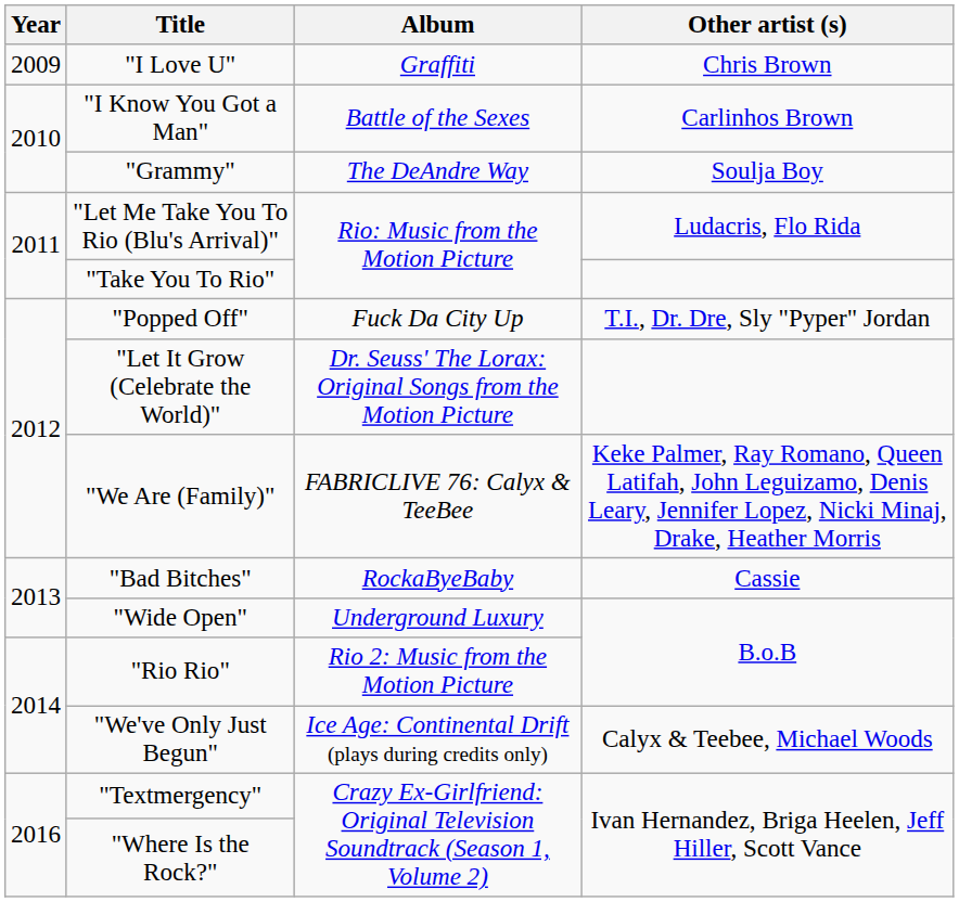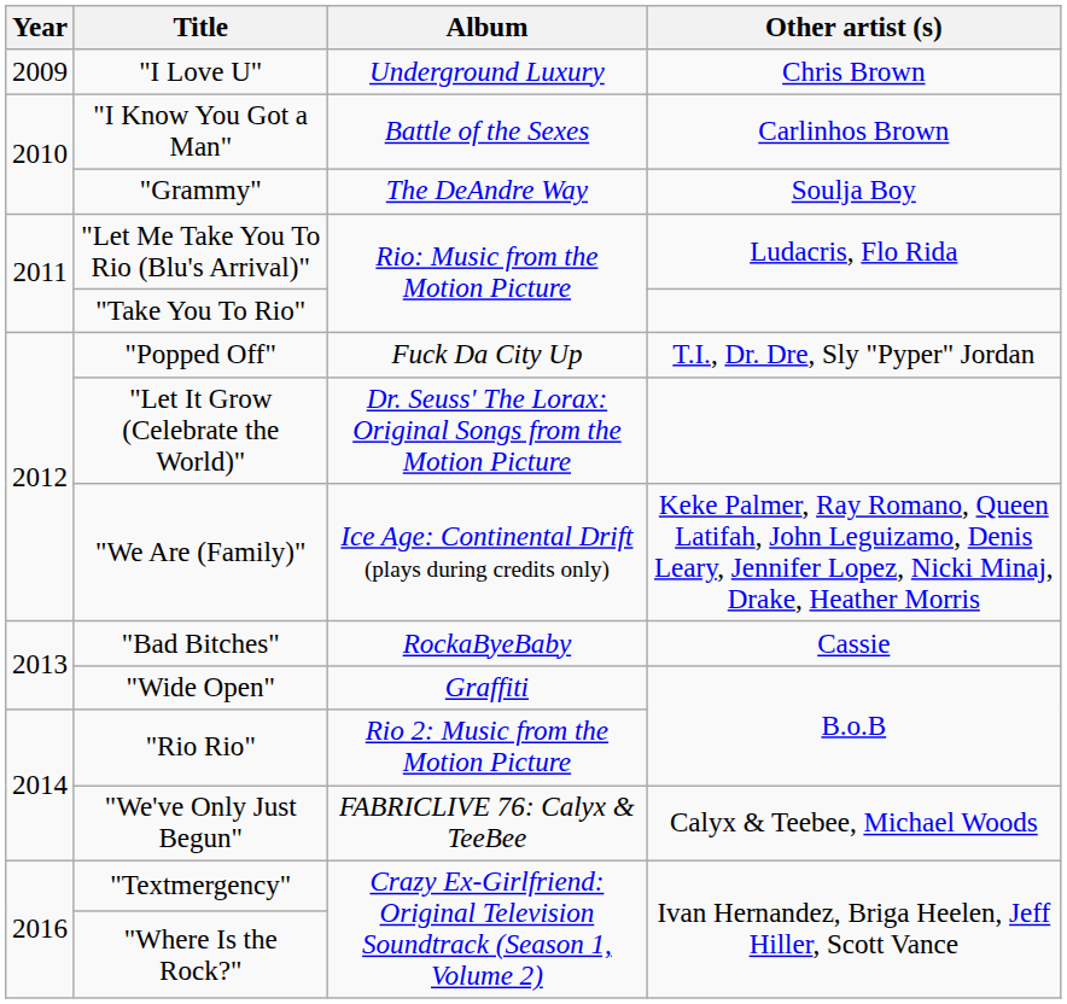 <table class="wikitable plainrowheaders" style="text-align:center;">
 <tr>
 <th scope="col">Year</th>
 <th scope="col">Title</th>
 <th scope="col">Album</th>
 <th scope="col">Other artist (s)</th>
 </tr>
 <tr style="text-align:center;">
 <td>2009</td>
 <td>"I Love U"</td>
-<td><em><a href='#'>Graffiti</a></em></td>
+<td><em><a href='#'>Underground Luxury</a></em></td>
 <td><a href='#'>Chris Brown</a></td>
 </tr>
 <tr style="text-align:center;">
 <td rowspan="2">2010</td>
 <td>"I Know You Got a Man"</td>
 <td><em><a href='#'>Battle of the Sexes</a></em></td>
 <td><a href='#'>Carlinhos Brown</a></td>
 </tr>
 <tr style="text-align:center;">
 <td>"Grammy"</td>
 <td><em><a href='#'>The DeAndre Way</a></em></td>
 <td><a href='#'>Soulja Boy</a></td>
 </tr>
 <tr style="text-align:center;">
 <td rowspan="2">2011</td>
 <td>"Let Me Take You To Rio (Blu's Arrival)"</td>
 <td rowspan="2"><em><a href='#'>Rio: Music from the Motion Picture</a></em></td>
 <td><a href='#'>Ludacris</a>, <a href='#'>Flo Rida</a></td>
 </tr>
 <tr style="text-align:center;">
 <td>"Take You To Rio"</td>
 <td></td>
 </tr>
 <tr style="text-align:center;">
 <td rowspan="3">2012</td>
 <td>"Popped Off"</td>
 <td><em>Fuck Da City Up</em></td>
 <td><a href='#'>T.I.</a>, <a href='#'>Dr. Dre</a>, Sly "Pyper" Jordan</td>
 </tr>
 <tr style="text-align:center;">
 <td>"Let It Grow (Celebrate the World)"</td>
 <td><em><a href='#'>Dr. Seuss' The Lorax: Original Songs from the Motion Picture</a></em></td>
 <td></td>
 </tr>
 <tr style="text-align:center;">
 <td>"We Are (Family)"</td>
-<td><em>FABRICLIVE 76: Calyx & TeeBee</em></td>
+<td><em><a href='#'>Ice Age: Continental Drift</a></em> <small>(plays during credits only)</small></td>
 <td><a href='#'>Keke Palmer</a>, <a href='#'>Ray Romano</a>, <a href='#'>Queen Latifah</a>, <a href='#'>John Leguizamo</a>, <a href='#'>Denis Leary</a>, <a href='#'>Jennifer Lopez</a>, <a href='#'>Nicki Minaj</a>, <a href='#'>Drake</a>, <a href='#'>Heather Morris</a></td>
 </tr>
 <tr style="text-align:center;">
 <td rowspan="2">2013</td>
 <td>"Bad Bitches"</td>
 <td><em><a href='#'>RockaByeBaby</a></em></td>
 <td><a href='#'>Cassie</a></td>
 </tr>
 <tr style="text-align:center;">
 <td>"Wide Open"</td>
-<td><em><a href='#'>Underground Luxury</a></em></td>
+<td><em><a href='#'>Graffiti</a></em></td>
 <td rowspan="2"><a href='#'>B.o.B</a></td>
 </tr>
 <tr style="text-align:center;">
 <td rowspan="2">2014</td>
 <td>"Rio Rio"</td>
 <td><em><a href='#'>Rio 2: Music from the Motion Picture</a></em></td>
 </tr>
 <tr style="text-align:center;">
 <td>"We've Only Just Begun"</td>
-<td><em><a href='#'>Ice Age: Continental Drift</a></em> <small>(plays during credits only)</small></td>
+<td><em>FABRICLIVE 76: Calyx & TeeBee</em></td>
 <td>Calyx & Teebee, <a href='#'>Michael Woods</a></td>
 </tr>
 <tr style="text-align:center;">
 <td rowspan="2">2016</td>
 <td>"Textmergency"</td>
 <td rowspan="2"><em><a href='#'>Crazy Ex-Girlfriend: Original Television Soundtrack (Season 1, Volume 2)</a></em></td>
 <td rowspan="2">Ivan Hernandez, Briga Heelen, <a href='#'>Jeff Hiller</a>, Scott Vance</td>
 </tr>
 <tr style="text-align:center;">
 <td>"Where Is the Rock?"</td>
 </tr>
 </table>
